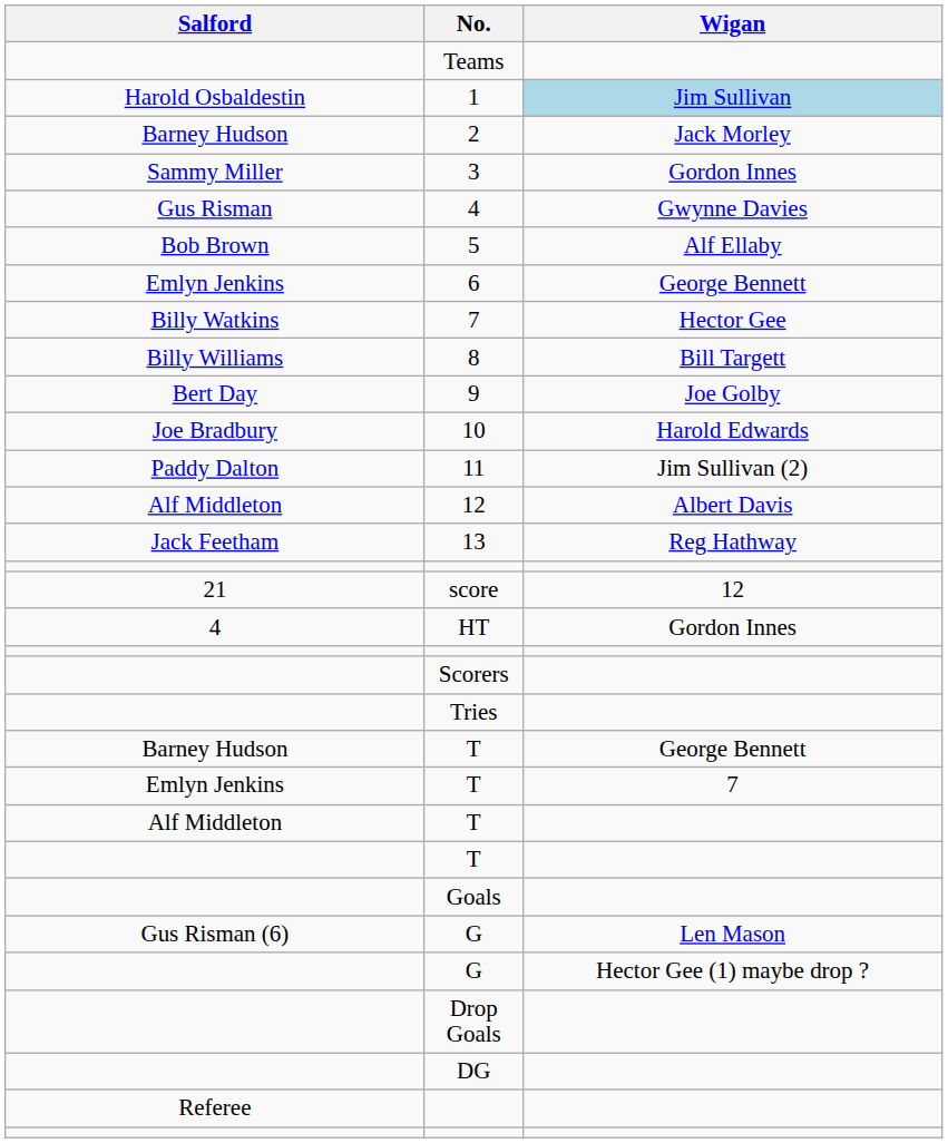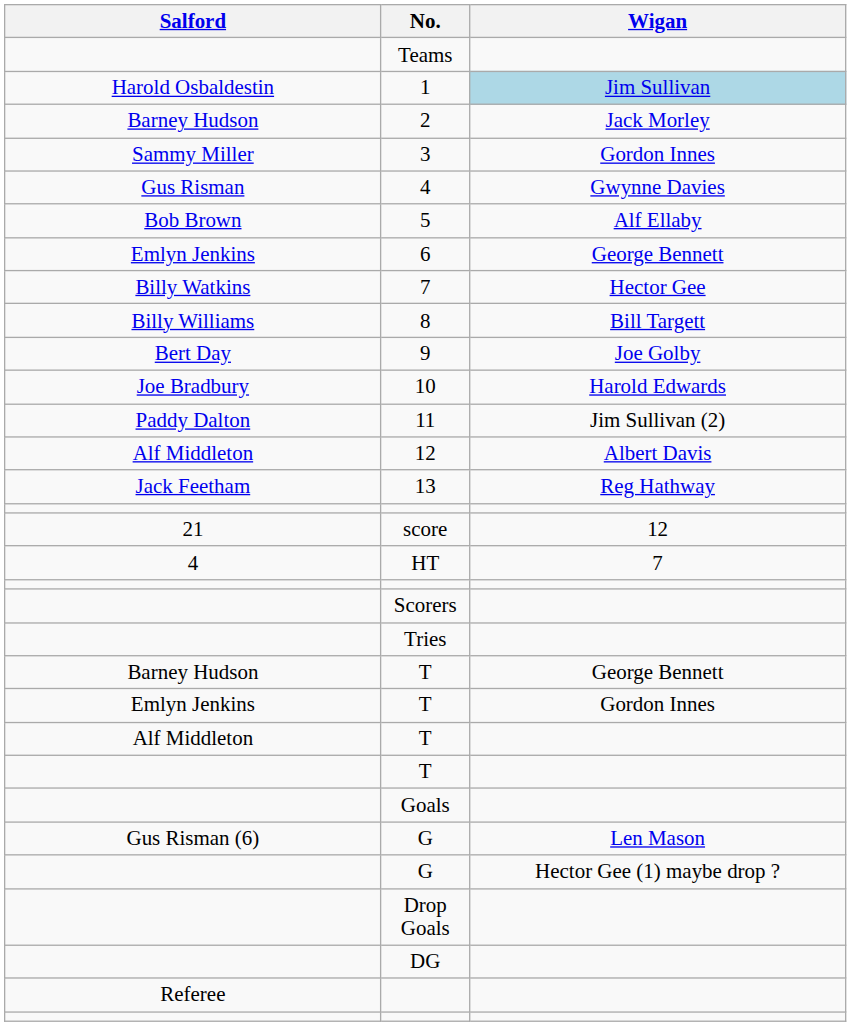 <table class="wikitable" style="text-align:center;">
 <tr>
 <th width=280 abbr="Salford"><a href='#'>Salford</a></th>
 <th width=60 abbr="Number">No.</th>
 <th width=280 abbr="Wigan"><a href='#'>Wigan</a></th>
 </tr>
 <tr>
 <td></td>
 <td>Teams</td>
 <td></td>
 </tr>
 <tr>
 <td><a href='#'>Harold Osbaldestin</a></td>
 <td>1</td>
 <td style="background: lightblue;"><a href='#'>Jim Sullivan</a></td>
 </tr>
 <tr>
 <td><a href='#'>Barney Hudson</a></td>
 <td>2</td>
 <td><a href='#'>Jack Morley</a></td>
 </tr>
 <tr>
 <td><a href='#'>Sammy Miller</a></td>
 <td>3</td>
 <td><a href='#'>Gordon Innes</a></td>
 </tr>
 <tr>
 <td><a href='#'>Gus Risman</a></td>
 <td>4</td>
 <td><a href='#'>Gwynne Davies</a></td>
 </tr>
 <tr>
 <td><a href='#'>Bob Brown</a></td>
 <td>5</td>
 <td><a href='#'>Alf Ellaby</a></td>
 </tr>
 <tr>
 <td><a href='#'>Emlyn Jenkins</a></td>
 <td>6</td>
 <td><a href='#'>George Bennett</a></td>
 </tr>
 <tr>
 <td><a href='#'>Billy Watkins</a></td>
 <td>7</td>
 <td><a href='#'>Hector Gee</a></td>
 </tr>
 <tr>
 <td><a href='#'>Billy Williams</a></td>
 <td>8</td>
 <td><a href='#'>Bill Targett</a></td>
 </tr>
 <tr>
 <td><a href='#'>Bert Day</a></td>
 <td>9</td>
 <td><a href='#'>Joe Golby</a></td>
 </tr>
 <tr>
 <td><a href='#'>Joe Bradbury</a></td>
 <td>10</td>
 <td><a href='#'>Harold Edwards</a></td>
 </tr>
 <tr>
 <td><a href='#'>Paddy Dalton</a></td>
 <td>11</td>
 <td>Jim Sullivan (2)</td>
 </tr>
 <tr>
 <td><a href='#'>Alf Middleton</a></td>
 <td>12</td>
 <td><a href='#'>Albert Davis</a></td>
 </tr>
 <tr>
 <td><a href='#'>Jack Feetham</a></td>
 <td>13</td>
 <td><a href='#'>Reg Hathway</a></td>
 </tr>
 <tr>
 <td></td>
 <td></td>
 <td></td>
 </tr>
 <tr>
 <td>21</td>
 <td>score</td>
 <td>12</td>
 </tr>
 <tr>
 <td>4</td>
 <td>HT</td>
-<td>Gordon Innes</td>
+<td>7</td>
 </tr>
 <tr>
 <td></td>
 <td></td>
 <td></td>
 </tr>
 <tr>
 <td></td>
 <td>Scorers</td>
 <td></td>
 </tr>
 <tr>
 <td></td>
 <td>Tries</td>
 <td></td>
 </tr>
 <tr>
 <td>Barney Hudson</td>
 <td>T</td>
 <td>George Bennett</td>
 </tr>
 <tr>
 <td>Emlyn Jenkins</td>
 <td>T</td>
-<td>7</td>
+<td>Gordon Innes</td>
 </tr>
 <tr>
 <td>Alf Middleton</td>
 <td>T</td>
 <td></td>
 </tr>
 <tr>
 <td></td>
 <td>T</td>
 <td></td>
 </tr>
 <tr>
 <td></td>
 <td>Goals</td>
 <td></td>
 </tr>
 <tr>
 <td>Gus Risman (6)</td>
 <td>G</td>
 <td><a href='#'>Len Mason</a></td>
 </tr>
 <tr>
 <td></td>
 <td>G</td>
 <td>Hector Gee (1) maybe drop ?</td>
 </tr>
 <tr>
 <td></td>
 <td>Drop Goals</td>
 <td></td>
 </tr>
 <tr>
 <td></td>
 <td>DG</td>
 <td></td>
 </tr>
 <tr>
 <td>Referee</td>
 <td></td>
 <td ()></td>
 </tr>
 <tr>
 <td></td>
 <td></td>
 <td></td>
 </tr>
 </table>
